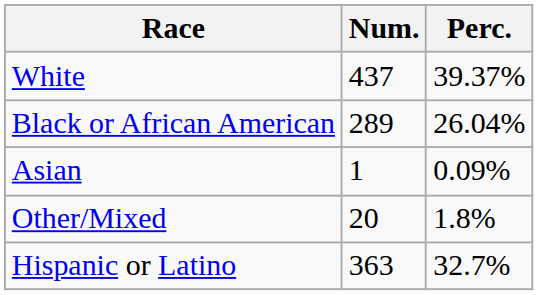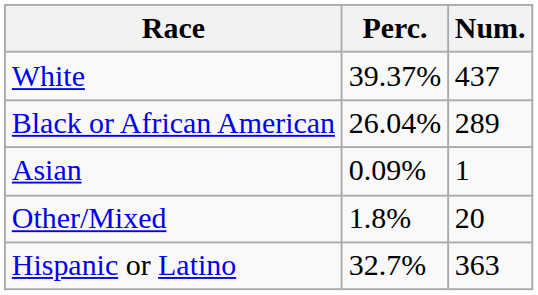 <table class="wikitable">
 <tr>
 <th>Race</th>
+<th>Perc.</th>
 <th>Num.</th>
-<th>Perc.</th>
 </tr>
 <tr>
 <td><a href='#'>White</a></td>
+<td>39.37%</td>
 <td>437</td>
-<td>39.37%</td>
 </tr>
 <tr>
 <td><a href='#'>Black or African American</a></td>
+<td>26.04%</td>
 <td>289</td>
-<td>26.04%</td>
 </tr>
 <tr>
 <td><a href='#'>Asian</a></td>
+<td>0.09%</td>
 <td>1</td>
-<td>0.09%</td>
 </tr>
 <tr>
 <td><a href='#'>Other/Mixed</a></td>
+<td>1.8%</td>
 <td>20</td>
-<td>1.8%</td>
 </tr>
 <tr>
 <td><a href='#'>Hispanic</a> or <a href='#'>Latino</a></td>
+<td>32.7%</td>
 <td>363</td>
-<td>32.7%</td>
 </tr>
 </table>
